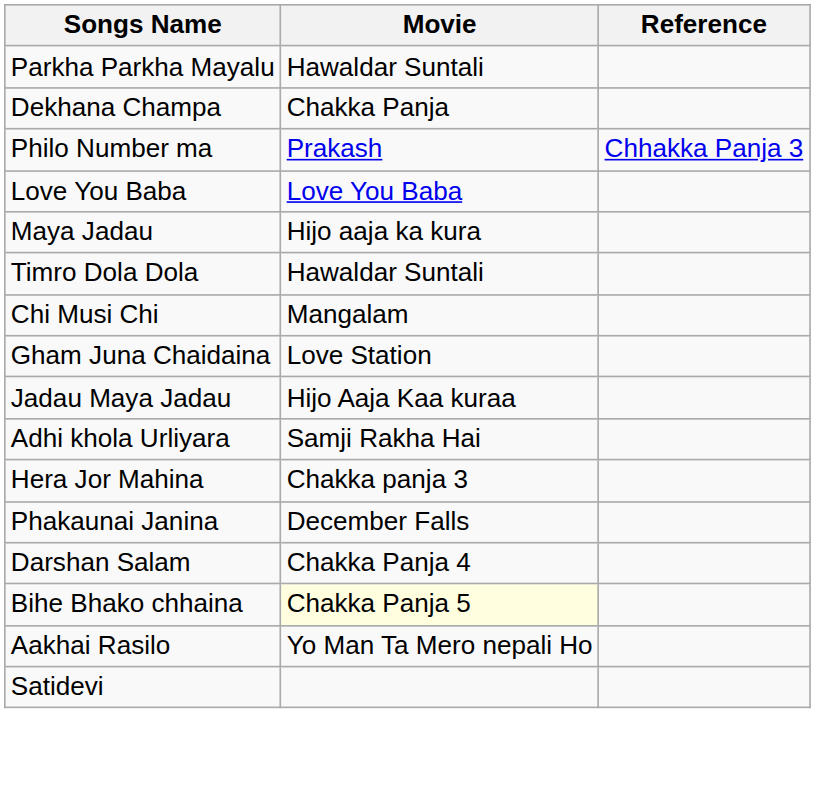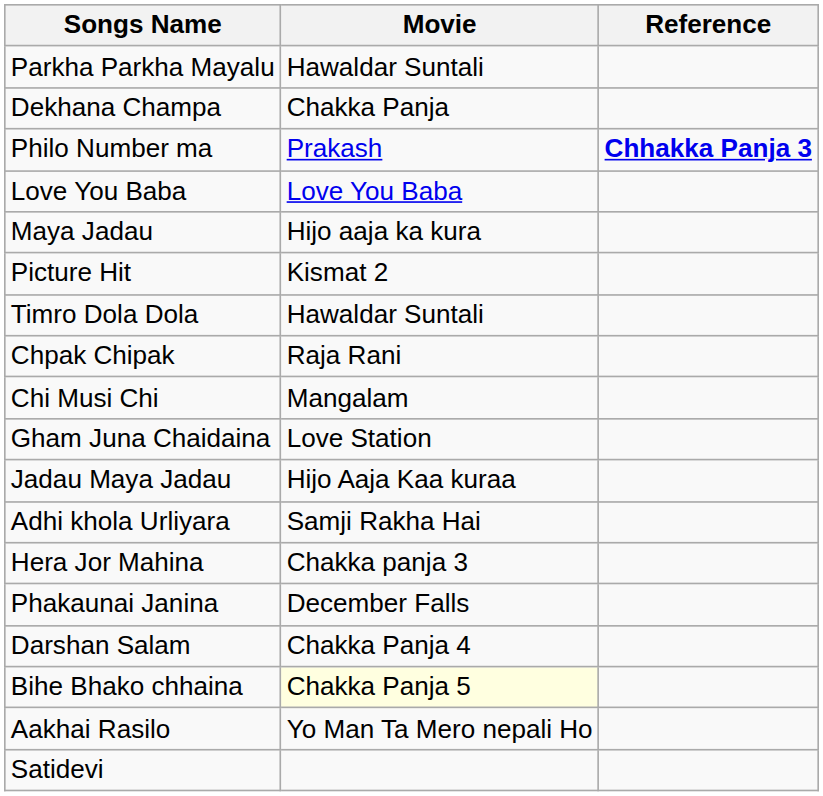 <table class="wikitable sortable mw-collapsible mw-collapsed">
 <tr>
 <th>Songs Name</th>
 <th>Movie</th>
 <th>Reference</th>
 </tr>
 <tr>
 <td>Parkha Parkha Mayalu</td>
 <td>Hawaldar Suntali</td>
 <td></td>
 </tr>
 <tr>
 <td>Dekhana Champa</td>
 <td>Chakka Panja</td>
 <td></td>
 </tr>
 <tr>
 <td>Philo Number ma</td>
 <td><a href='#'>Prakash</a></td>
-<td><a href='#'>Chhakka Panja 3</a></td>
+<td><strong><a href='#'>Chhakka Panja 3</a></strong></td>
 </tr>
 <tr>
 <td>Love You Baba</td>
 <td><a href='#'>Love You Baba</a></td>
 <td></td>
 </tr>
 <tr>
 <td>Maya Jadau</td>
 <td>Hijo aaja ka kura</td>
 <td></td>
 </tr>
 <tr>
+<td>Picture Hit</td>
+<td>Kismat 2</td>
+<td></td>
+</tr>
+<tr>
 <td>Timro Dola Dola</td>
 <td>Hawaldar Suntali</td>
+<td></td>
+</tr>
+<tr>
+<td>Chpak Chipak</td>
+<td>Raja Rani</td>
 <td></td>
 </tr>
 <tr>
 <td>Chi Musi Chi</td>
 <td>Mangalam</td>
 <td></td>
 </tr>
 <tr>
 <td>Gham Juna Chaidaina</td>
 <td>Love Station</td>
 <td></td>
 </tr>
 <tr>
 <td>Jadau Maya Jadau</td>
 <td>Hijo Aaja Kaa kuraa</td>
 <td></td>
 </tr>
 <tr>
 <td>Adhi khola Urliyara</td>
 <td>Samji Rakha Hai</td>
 <td></td>
 </tr>
 <tr>
 <td>Hera Jor Mahina</td>
 <td>Chakka panja 3</td>
 <td></td>
 </tr>
 <tr>
 <td>Phakaunai Janina</td>
 <td>December Falls</td>
 <td></td>
 </tr>
 <tr>
 <td>Darshan Salam</td>
 <td>Chakka Panja 4</td>
 <td></td>
 </tr>
 <tr>
 <td>Bihe Bhako chhaina</td>
 <td style="background: lightyellow;">Chakka Panja 5</td>
 <td></td>
 </tr>
 <tr>
 <td>Aakhai Rasilo</td>
 <td>Yo Man Ta Mero nepali Ho</td>
 <td></td>
 </tr>
 <tr>
 <td>Satidevi</td>
 <td></td>
 <td></td>
 </tr>
 </table>
